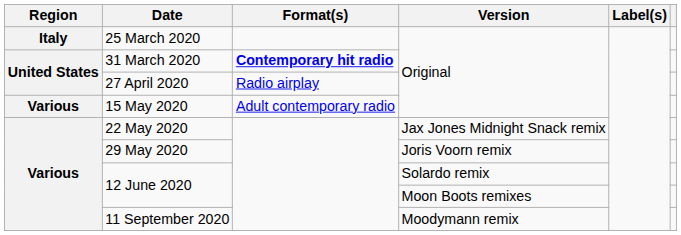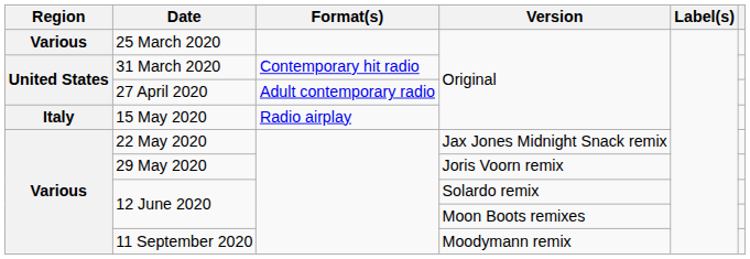 <table class="wikitable plainrowheaders">
 <tr>
 <th scope="col">Region</th>
 <th scope="col">Date</th>
 <th scope="col">Format(s)</th>
 <th scope="col">Version</th>
 <th scope="col">Label(s)</th>
 <th scope="col"></th>
 </tr>
 <tr>
-<th scope="row">Italy</th>
+<th scope="row">Various</th>
 <td>25 March 2020</td>
 <td></td>
 <td rowspan="4">Original</td>
 <td rowspan="10"></td>
 <td style="text-align:center;"></td>
 </tr>
 <tr>
 <th scope="row" rowspan="2">United States</th>
 <td>31 March 2020</td>
-<td><strong><a href='#'>Contemporary hit radio</a></strong></td>
+<td><a href='#'>Contemporary hit radio</a></td>
 <td style="text-align:center;"></td>
 </tr>
 <tr>
 <td>27 April 2020</td>
-<td><a href='#'>Radio airplay</a></td>
+<td><a href='#'>Adult contemporary radio</a></td>
 <td style="text-align:center;"></td>
 </tr>
 <tr>
-<th scope="row">Various</th>
+<th scope="row">Italy</th>
 <td>15 May 2020</td>
-<td><a href='#'>Adult contemporary radio</a></td>
+<td><a href='#'>Radio airplay</a></td>
 <td style="text-align:center;"></td>
 </tr>
 <tr>
 <th scope="row" rowspan="5">Various</th>
 <td>22 May 2020</td>
 <td rowspan="5"></td>
 <td>Jax Jones Midnight Snack remix</td>
 <td style="text-align:center;"></td>
 </tr>
 <tr>
 <td>29 May 2020</td>
 <td>Joris Voorn remix</td>
 <td style="text-align:center;"></td>
 </tr>
 <tr>
 <td rowspan="2">12 June 2020</td>
 <td>Solardo remix</td>
 <td style="text-align:center;"></td>
 </tr>
 <tr>
 <td>Moon Boots remixes</td>
 <td style="text-align:center;"></td>
 </tr>
 <tr>
 <td>11 September 2020</td>
 <td>Moodymann remix</td>
 <td style="text-align:center;"></td>
 </tr>
 </table>
